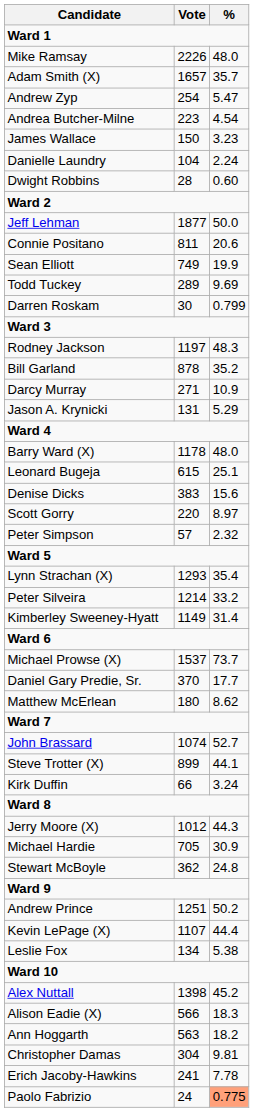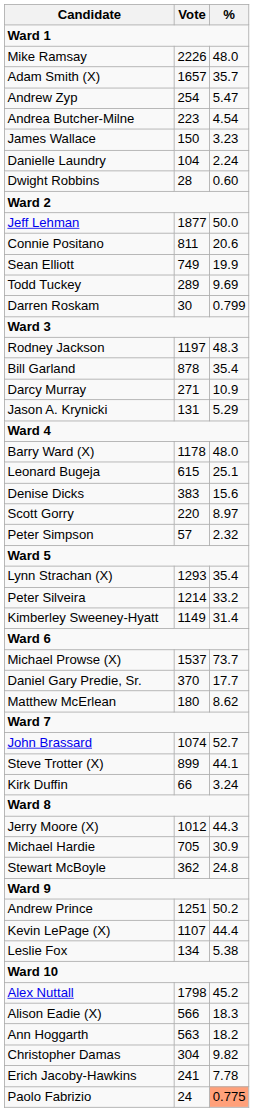 <table class="wikitable">
 <tr>
 <th bgcolor="#DDDDFF" width="200px">Candidate</th>
 <th bgcolor="#DDDDFF">Vote</th>
 <th bgcolor="#DDDDFF">%</th>
 </tr>
 <tr>
 <td colspan="4"><strong>Ward 1</strong></td>
 </tr>
 <tr>
 <td>Mike Ramsay</td>
 <td>2226</td>
 <td>48.0</td>
 </tr>
 <tr>
 <td>Adam Smith (X)</td>
 <td>1657</td>
 <td>35.7</td>
 </tr>
 <tr>
 <td>Andrew Zyp</td>
 <td>254</td>
 <td>5.47</td>
 </tr>
 <tr>
 <td>Andrea Butcher-Milne</td>
 <td>223</td>
 <td>4.54</td>
 </tr>
 <tr>
 <td>James Wallace</td>
 <td>150</td>
 <td>3.23</td>
 </tr>
 <tr>
 <td>Danielle Laundry</td>
 <td>104</td>
 <td>2.24</td>
 </tr>
 <tr>
 <td>Dwight Robbins</td>
 <td>28</td>
 <td>0.60</td>
 </tr>
 <tr>
 <td colspan="4"><strong>Ward 2</strong></td>
 </tr>
 <tr>
 <td><a href='#'>Jeff Lehman</a></td>
 <td>1877</td>
 <td>50.0</td>
 </tr>
 <tr>
 <td>Connie Positano</td>
 <td>811</td>
 <td>20.6</td>
 </tr>
 <tr>
 <td>Sean Elliott</td>
 <td>749</td>
 <td>19.9</td>
 </tr>
 <tr>
 <td>Todd Tuckey</td>
 <td>289</td>
 <td>9.69</td>
 </tr>
 <tr>
 <td>Darren Roskam</td>
 <td>30</td>
 <td>0.799</td>
 </tr>
 <tr>
 <td colspan="4"><strong>Ward 3</strong></td>
 </tr>
 <tr>
 <td>Rodney Jackson</td>
 <td>1197</td>
 <td>48.3</td>
 </tr>
 <tr>
 <td>Bill Garland</td>
 <td>878</td>
-<td>35.2</td>
+<td>35.4</td>
 </tr>
 <tr>
 <td>Darcy Murray</td>
 <td>271</td>
 <td>10.9</td>
 </tr>
 <tr>
 <td>Jason A. Krynicki</td>
 <td>131</td>
 <td>5.29</td>
 </tr>
 <tr>
 <td colspan="4"><strong>Ward 4</strong></td>
 </tr>
 <tr>
 <td>Barry Ward (X)</td>
 <td>1178</td>
 <td>48.0</td>
 </tr>
 <tr>
 <td>Leonard Bugeja</td>
 <td>615</td>
 <td>25.1</td>
 </tr>
 <tr>
 <td>Denise Dicks</td>
 <td>383</td>
 <td>15.6</td>
 </tr>
 <tr>
 <td>Scott Gorry</td>
 <td>220</td>
 <td>8.97</td>
 </tr>
 <tr>
 <td>Peter Simpson</td>
 <td>57</td>
 <td>2.32</td>
 </tr>
 <tr>
 <td colspan="4"><strong>Ward 5</strong></td>
 </tr>
 <tr>
 <td>Lynn Strachan (X)</td>
 <td>1293</td>
 <td>35.4</td>
 </tr>
 <tr>
 <td>Peter Silveira</td>
 <td>1214</td>
 <td>33.2</td>
 </tr>
 <tr>
 <td>Kimberley Sweeney-Hyatt</td>
 <td>1149</td>
 <td>31.4</td>
 </tr>
 <tr>
 <td colspan="4"><strong>Ward 6</strong></td>
 </tr>
 <tr>
 <td>Michael Prowse (X)</td>
 <td>1537</td>
 <td>73.7</td>
 </tr>
 <tr>
 <td>Daniel Gary Predie, Sr.</td>
 <td>370</td>
 <td>17.7</td>
 </tr>
 <tr>
 <td>Matthew McErlean</td>
 <td>180</td>
 <td>8.62</td>
 </tr>
 <tr>
 <td colspan="4"><strong>Ward 7</strong></td>
 </tr>
 <tr>
 <td><a href='#'>John Brassard</a></td>
 <td>1074</td>
 <td>52.7</td>
 </tr>
 <tr>
 <td>Steve Trotter (X)</td>
 <td>899</td>
 <td>44.1</td>
 </tr>
 <tr>
 <td>Kirk Duffin</td>
 <td>66</td>
 <td>3.24</td>
 </tr>
 <tr>
 <td colspan="4"><strong>Ward 8</strong></td>
 </tr>
 <tr>
 <td>Jerry Moore (X)</td>
 <td>1012</td>
 <td>44.3</td>
 </tr>
 <tr>
 <td>Michael Hardie</td>
 <td>705</td>
 <td>30.9</td>
 </tr>
 <tr>
 <td>Stewart McBoyle</td>
 <td>362</td>
 <td>24.8</td>
 </tr>
 <tr>
 <td colspan="4"><strong>Ward 9</strong></td>
 </tr>
 <tr>
 <td>Andrew Prince</td>
 <td>1251</td>
 <td>50.2</td>
 </tr>
 <tr>
 <td>Kevin LePage (X)</td>
 <td>1107</td>
 <td>44.4</td>
 </tr>
 <tr>
 <td>Leslie Fox</td>
 <td>134</td>
 <td>5.38</td>
 </tr>
 <tr>
 <td colspan="4"><strong>Ward 10</strong></td>
 </tr>
 <tr>
 <td><a href='#'>Alex Nuttall</a></td>
-<td>1398</td>
+<td>1798</td>
 <td>45.2</td>
 </tr>
 <tr>
 <td>Alison Eadie (X)</td>
 <td>566</td>
 <td>18.3</td>
 </tr>
 <tr>
 <td>Ann Hoggarth</td>
 <td>563</td>
 <td>18.2</td>
 </tr>
 <tr>
 <td>Christopher Damas</td>
 <td>304</td>
-<td>9.81</td>
+<td>9.82</td>
 </tr>
 <tr>
 <td>Erich Jacoby-Hawkins</td>
 <td>241</td>
 <td>7.78</td>
 </tr>
 <tr>
 <td>Paolo Fabrizio</td>
 <td>24</td>
 <td style="background: lightsalmon;">0.775</td>
 </tr>
 </table>
